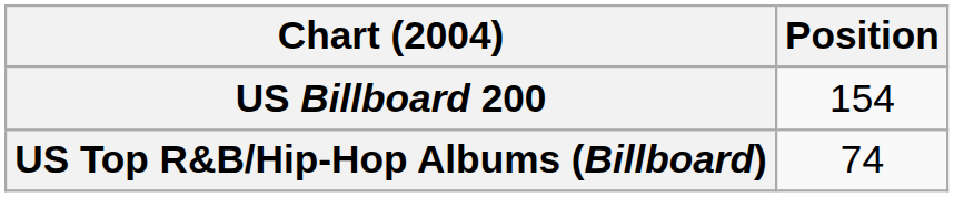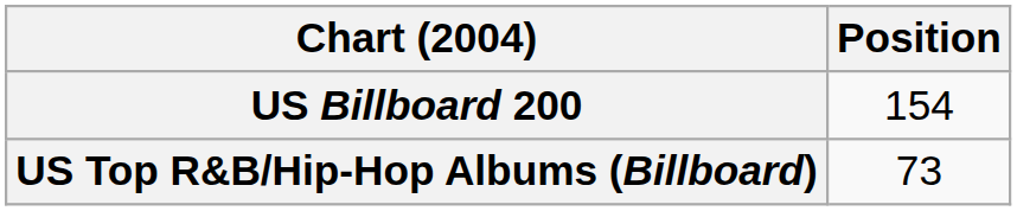 <table class="wikitable sortable plainrowheaders" style="text-align:center">
 <tr>
 <th scope="col">Chart (2004)</th>
 <th scope="col">Position</th>
 </tr>
 <tr>
 <th scope="row">US <em>Billboard</em> 200</th>
 <td>154</td>
 </tr>
 <tr>
 <th scope="row">US Top R&B/Hip-Hop Albums (<em>Billboard</em>)</th>
-<td>74</td>
+<td>73</td>
 </tr>
 </table>
